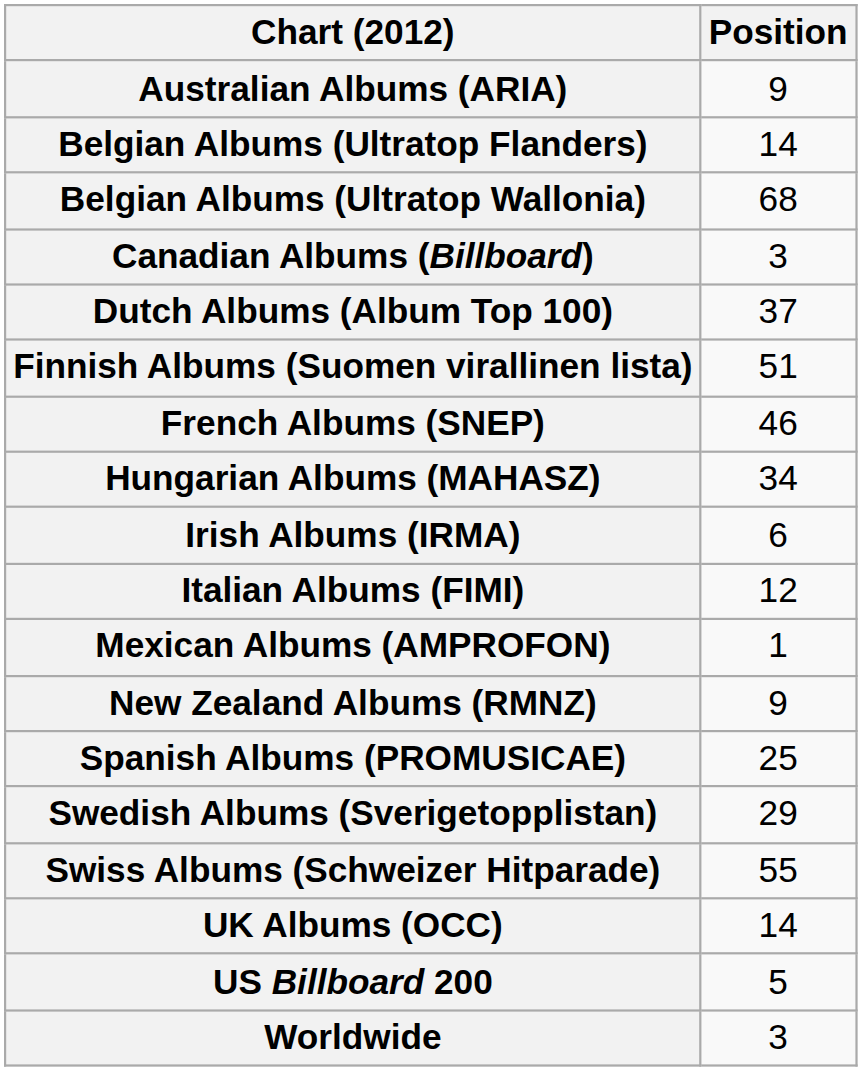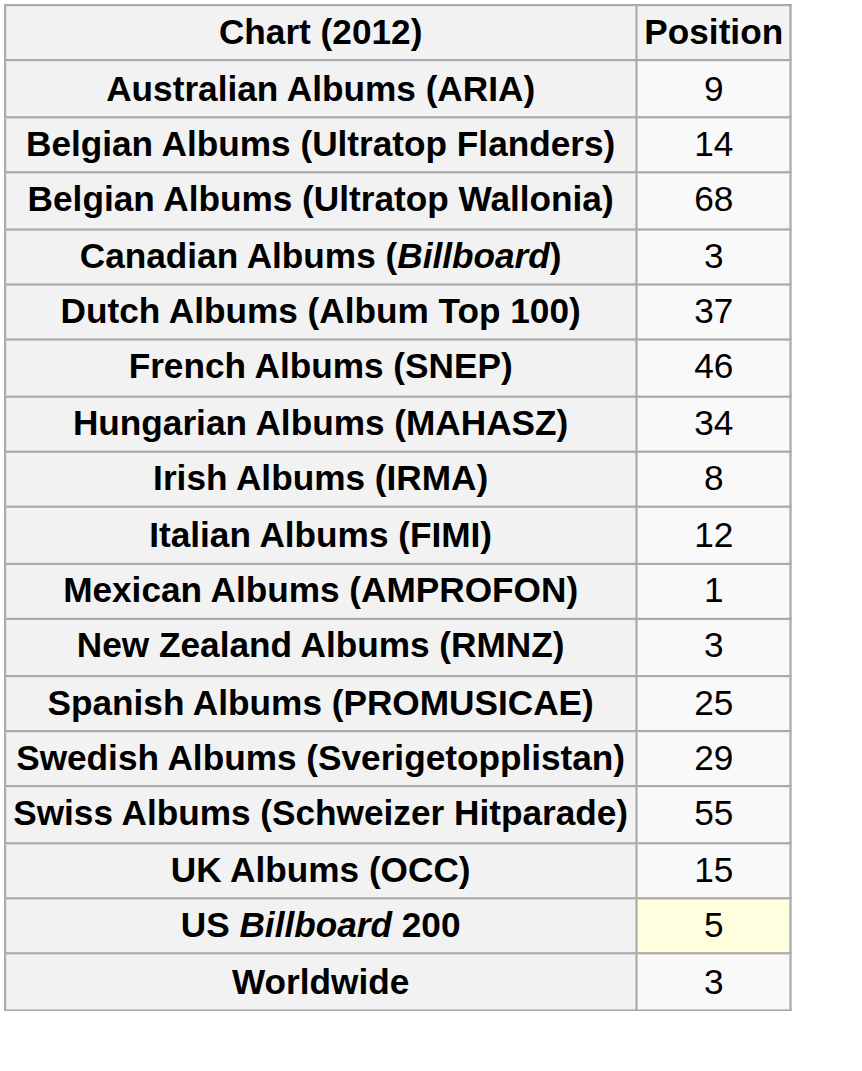 <table class="wikitable sortable plainrowheaders" style="text-align:center">
 <tr>
 <th scope="col">Chart (2012)</th>
 <th scope="col">Position</th>
 </tr>
 <tr>
 <th scope="row">Australian Albums (ARIA)</th>
 <td>9</td>
 </tr>
 <tr>
 <th scope="row">Belgian Albums (Ultratop Flanders)</th>
 <td>14</td>
 </tr>
 <tr>
 <th scope="row">Belgian Albums (Ultratop Wallonia)</th>
 <td>68</td>
 </tr>
 <tr>
 <th scope="row">Canadian Albums (<em>Billboard</em>)</th>
 <td>3</td>
 </tr>
 <tr>
 <th scope="row">Dutch Albums (Album Top 100)</th>
 <td>37</td>
 </tr>
 <tr>
-<th scope="row">Finnish Albums (Suomen virallinen lista)</th>
-<td>51</td>
-</tr>
-<tr>
 <th scope="row">French Albums (SNEP)</th>
 <td>46</td>
 </tr>
 <tr>
 <th scope="row">Hungarian Albums (MAHASZ)</th>
 <td>34</td>
 </tr>
 <tr>
 <th scope="row">Irish Albums (IRMA)</th>
-<td>6</td>
+<td>8</td>
 </tr>
 <tr>
 <th scope="row">Italian Albums (FIMI)</th>
 <td>12</td>
 </tr>
 <tr>
 <th scope="row">Mexican Albums (AMPROFON)</th>
 <td>1</td>
 </tr>
 <tr>
 <th scope="row">New Zealand Albums (RMNZ)</th>
-<td>9</td>
+<td>3</td>
 </tr>
 <tr>
 <th scope="row">Spanish Albums (PROMUSICAE)</th>
 <td>25</td>
 </tr>
 <tr>
 <th scope="row">Swedish Albums (Sverigetopplistan)</th>
 <td>29</td>
 </tr>
 <tr>
 <th scope="row">Swiss Albums (Schweizer Hitparade)</th>
 <td>55</td>
 </tr>
 <tr>
 <th scope="row">UK Albums (OCC)</th>
-<td>14</td>
+<td>15</td>
 </tr>
 <tr>
 <th scope="row">US <em>Billboard</em> 200</th>
-<td>5</td>
+<td style="background: lightyellow;">5</td>
 </tr>
 <tr>
 <th scope="row">Worldwide </th>
 <td>3</td>
 </tr>
 </table>
